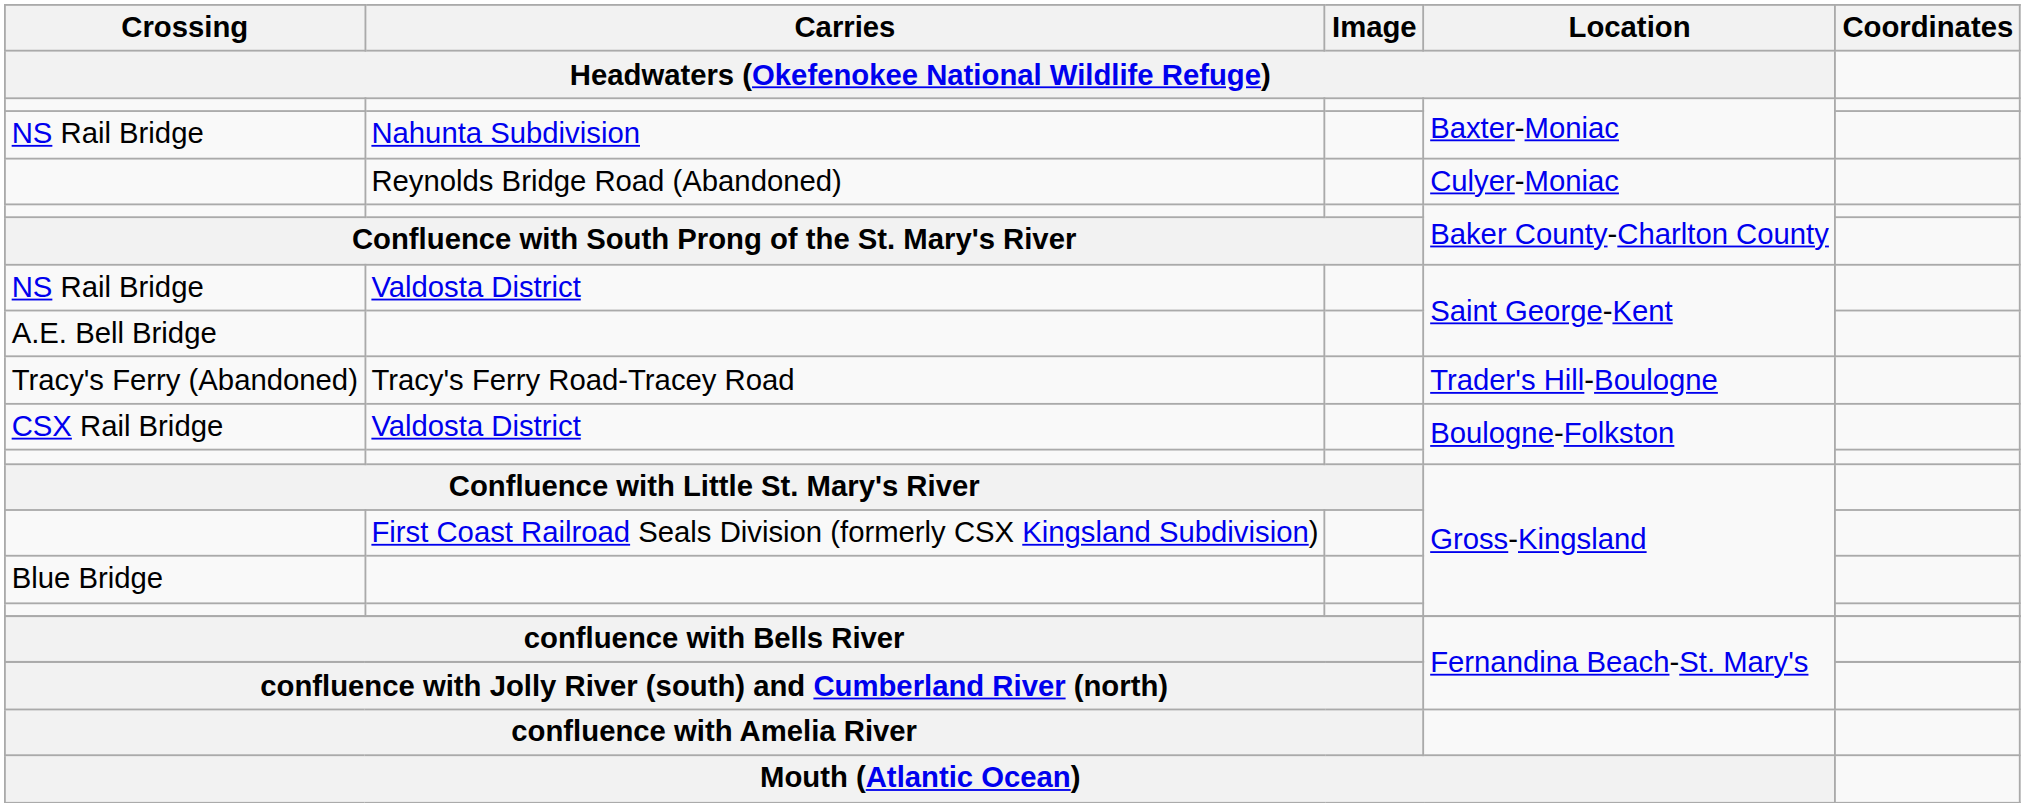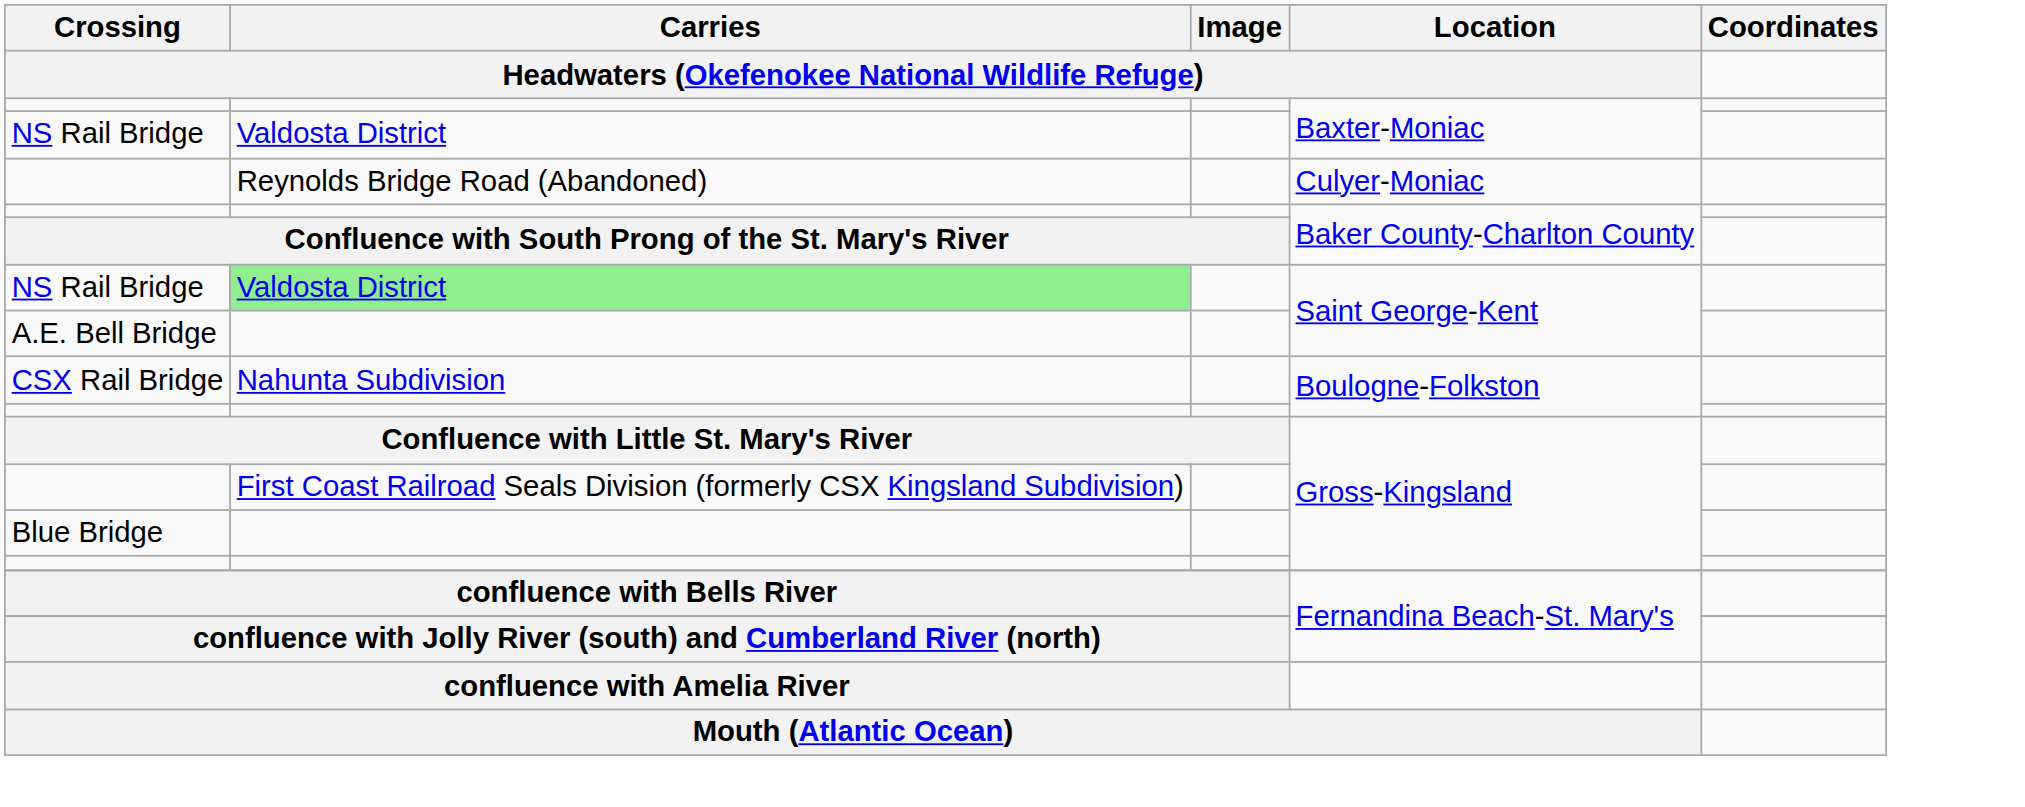 <table class="wikitable">
 <tr>
 <th>Crossing</th>
 <th>Carries</th>
 <th>Image</th>
 <th>Location</th>
 <th>Coordinates</th>
 </tr>
 <tr>
 <th colspan="4">Headwaters (<a href='#'>Okefenokee National Wildlife Refuge</a>)</th>
 <td></td>
 </tr>
 <tr>
 <td></td>
 <td></td>
 <td></td>
 <td rowspan=2><a href='#'>Baxter</a>-<a href='#'>Moniac</a></td>
 <td></td>
 </tr>
 <tr>
 <td><a href='#'>NS</a> Rail Bridge</td>
-<td> <a href='#'>Nahunta Subdivision</a></td>
+<td> <a href='#'>Valdosta District</a></td>
 <td></td>
 <td></td>
 </tr>
 <tr>
 <td></td>
 <td>Reynolds Bridge Road (Abandoned)</td>
 <td></td>
 <td><a href='#'>Culyer</a>-<a href='#'>Moniac</a></td>
 <td></td>
 </tr>
 <tr>
 <td></td>
 <td></td>
 <td></td>
 <td rowspan=2><a href='#'>Baker County</a>-<a href='#'>Charlton County</a></td>
 <td></td>
 </tr>
 <tr>
 <th colspan="3">Confluence with South Prong of the St. Mary's River</th>
 <td></td>
 </tr>
 <tr>
 <td><a href='#'>NS</a> Rail Bridge</td>
-<td> <a href='#'>Valdosta District</a></td>
+<td style="background: lightgreen;"> <a href='#'>Valdosta District</a></td>
 <td></td>
 <td rowspan=2><a href='#'>Saint George</a>-<a href='#'>Kent</a></td>
 <td></td>
 </tr>
 <tr>
 <td>A.E. Bell Bridge</td>
 <td></td>
 <td></td>
 <td></td>
 </tr>
 <tr>
-<td>Tracy's Ferry (Abandoned)</td>
-<td>Tracy's Ferry Road-Tracey Road</td>
-<td></td>
-<td><a href='#'>Trader's Hill</a>-<a href='#'>Boulogne</a></td>
-<td></td>
-</tr>
-<tr>
 <td><a href='#'>CSX</a> Rail Bridge</td>
-<td> <a href='#'>Valdosta District</a></td>
+<td> <a href='#'>Nahunta Subdivision</a></td>
 <td></td>
 <td rowspan=2><a href='#'>Boulogne</a>-<a href='#'>Folkston</a></td>
 <td></td>
 </tr>
 <tr>
 <td></td>
 <td></td>
 <td></td>
 <td></td>
 </tr>
 <tr>
 <th colspan="3">Confluence with Little St. Mary's River</th>
 <td rowspan=4><a href='#'>Gross</a>-<a href='#'>Kingsland</a></td>
 <td></td>
 </tr>
 <tr>
 <td></td>
 <td><a href='#'>First Coast Railroad</a> Seals Division (formerly CSX <a href='#'>Kingsland Subdivision</a>)</td>
 <td></td>
 <td></td>
 </tr>
 <tr>
 <td>Blue Bridge</td>
 <td></td>
 <td></td>
 <td></td>
 </tr>
 <tr>
 <td></td>
 <td></td>
 <td></td>
 <td></td>
 </tr>
 <tr>
 </tr>
 <tr>
 <th colspan="3">confluence with Bells River</th>
 <td rowspan=3><a href='#'>Fernandina Beach</a>-<a href='#'>St. Mary's</a></td>
 <td></td>
 </tr>
 <tr>
 </tr>
 <tr>
 <th colspan="3">confluence with Jolly River (south) and <a href='#'>Cumberland River</a> (north)</th>
 <td></td>
 </tr>
 <tr>
 <th colspan="3">confluence with Amelia River</th>
 <td></td>
 </tr>
 <tr>
 <th colspan="4 inc">Mouth (<a href='#'>Atlantic Ocean</a>)</th>
 <td></td>
 </tr>
 </table>
